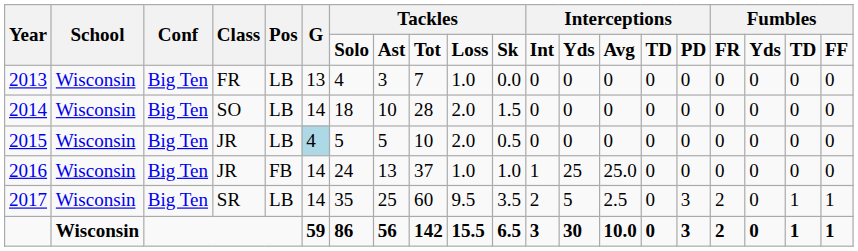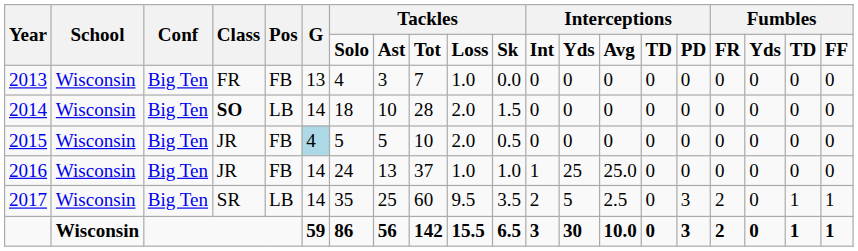 <table class="wikitable">
 <tr>
 <th rowspan="2">Year</th>
 <th rowspan="2">School</th>
 <th rowspan="2">Conf</th>
 <th rowspan="2">Class</th>
 <th rowspan="2">Pos</th>
 <th rowspan="2">G</th>
 <th colspan="5" style="text-align: center; font-weight:bold;">Tackles</th>
 <th colspan="5" style="text-align: center; font-weight:bold;">Interceptions</th>
 <th colspan="4" style="text-align: center; font-weight:bold;">Fumbles</th>
 </tr>
 <tr>
 <td style="font-weight:bold;">Solo</td>
 <td style="font-weight:bold;">Ast</td>
 <td style="font-weight:bold;">Tot</td>
 <td style="font-weight:bold;">Loss</td>
 <td style="font-weight:bold;">Sk</td>
 <td style="font-weight:bold;">Int</td>
 <td style="font-weight:bold;">Yds</td>
 <td style="font-weight:bold;">Avg</td>
 <td style="font-weight:bold;">TD</td>
 <td style="font-weight:bold;">PD</td>
 <td style="font-weight:bold;">FR</td>
 <td style="font-weight:bold;">Yds</td>
 <td style="font-weight:bold;">TD</td>
 <td style="font-weight:bold;">FF</td>
 </tr>
 <tr>
 <td><a href='#'>2013</a></td>
 <td><a href='#'>Wisconsin</a></td>
 <td><a href='#'>Big Ten</a></td>
 <td>FR</td>
-<td>LB</td>
+<td>FB</td>
 <td>13</td>
 <td>4</td>
 <td>3</td>
 <td>7</td>
 <td>1.0</td>
 <td>0.0</td>
 <td>0</td>
 <td>0</td>
 <td>0</td>
 <td>0</td>
 <td>0</td>
 <td>0</td>
 <td>0</td>
 <td>0</td>
 <td>0</td>
 </tr>
 <tr>
 <td><a href='#'>2014</a></td>
 <td><a href='#'>Wisconsin</a></td>
 <td><a href='#'>Big Ten</a></td>
-<td>SO</td>
+<td><strong>SO</strong></td>
 <td>LB</td>
 <td>14</td>
 <td>18</td>
 <td>10</td>
 <td>28</td>
 <td>2.0</td>
 <td>1.5</td>
 <td>0</td>
 <td>0</td>
 <td>0</td>
 <td>0</td>
 <td>0</td>
 <td>0</td>
 <td>0</td>
 <td>0</td>
 <td>0</td>
 </tr>
 <tr>
 <td><a href='#'>2015</a></td>
 <td><a href='#'>Wisconsin</a></td>
 <td><a href='#'>Big Ten</a></td>
 <td>JR</td>
-<td>LB</td>
+<td>FB</td>
 <td style="background: lightblue;">4</td>
 <td>5</td>
 <td>5</td>
 <td>10</td>
 <td>2.0</td>
 <td>0.5</td>
 <td>0</td>
 <td>0</td>
 <td>0</td>
 <td>0</td>
 <td>0</td>
 <td>0</td>
 <td>0</td>
 <td>0</td>
 <td>0</td>
 </tr>
 <tr>
 <td><a href='#'>2016</a></td>
 <td><a href='#'>Wisconsin</a></td>
 <td><a href='#'>Big Ten</a></td>
 <td>JR</td>
 <td>FB</td>
 <td>14</td>
 <td>24</td>
 <td>13</td>
 <td>37</td>
 <td>1.0</td>
 <td>1.0</td>
 <td>1</td>
 <td>25</td>
 <td>25.0</td>
 <td>0</td>
 <td>0</td>
 <td>0</td>
 <td>0</td>
 <td>0</td>
 <td>0</td>
 </tr>
 <tr>
 <td><a href='#'>2017</a></td>
 <td><a href='#'>Wisconsin</a></td>
 <td><a href='#'>Big Ten</a></td>
 <td>SR</td>
 <td>LB</td>
 <td>14</td>
 <td>35</td>
 <td>25</td>
 <td>60</td>
 <td>9.5</td>
 <td>3.5</td>
 <td>2</td>
 <td>5</td>
 <td>2.5</td>
 <td>0</td>
 <td>3</td>
 <td>2</td>
 <td>0</td>
 <td>1</td>
 <td>1</td>
 </tr>
 <tr>
 <td style="font-weight:bold;"></td>
 <td style="font-weight:bold;">Wisconsin</td>
 <td colspan="3" style="font-weight:bold;"></td>
 <td style="font-weight:bold;">59</td>
 <td style="font-weight:bold;">86</td>
 <td style="font-weight:bold;">56</td>
 <td style="font-weight:bold;">142</td>
 <td style="font-weight:bold;">15.5</td>
 <td style="font-weight:bold;">6.5</td>
 <td style="font-weight:bold;">3</td>
 <td style="font-weight:bold;">30</td>
 <td style="font-weight:bold;">10.0</td>
 <td style="font-weight:bold;">0</td>
 <td style="font-weight:bold;">3</td>
 <td style="font-weight:bold;">2</td>
 <td style="font-weight:bold;">0</td>
 <td style="font-weight:bold;">1</td>
 <td style="font-weight:bold;">1</td>
 </tr>
 </table>
